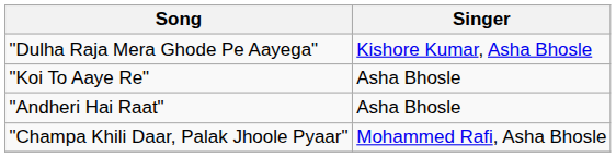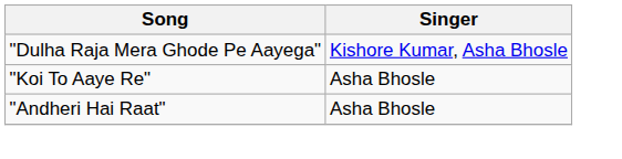 <table class="wikitable">
 <tr>
 <th>Song</th>
 <th>Singer</th>
 </tr>
 <tr>
 <td>"Dulha Raja Mera Ghode Pe Aayega"</td>
 <td><a href='#'>Kishore Kumar</a>, <a href='#'>Asha Bhosle</a></td>
 </tr>
 <tr>
 <td>"Koi To Aaye Re"</td>
 <td>Asha Bhosle</td>
 </tr>
 <tr>
 <td>"Andheri Hai Raat"</td>
 <td>Asha Bhosle</td>
 </tr>
 <tr>
-<td>"Champa Khili Daar, Palak Jhoole Pyaar"</td>
-<td><a href='#'>Mohammed Rafi</a>, Asha Bhosle</td>
-</tr>
-<tr>
 </tr>
 </table>
